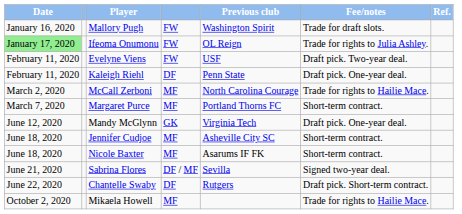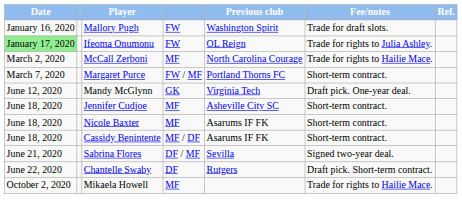 <table class="wikitable sortable">
 <tr>
 <th style="background:#90bbee; color:white;"><strong>Date</strong></th>
 <th style="background:#90bbee; color:white;"><strong></strong></th>
 <th style="background:#90bbee; color:white;"><strong>Player</strong></th>
 <th style="background:#90bbee; color:white;"><strong></strong></th>
 <th style="background:#90bbee; color:white;"><strong>Previous club</strong></th>
 <th style="background:#90bbee; color:white;"><strong>Fee/notes</strong></th>
 <th style="background:#90bbee; color:white;"><strong>Ref.</strong></th>
 </tr>
 <tr>
 <td>January 16, 2020</td>
 <td></td>
 <td><a href='#'>Mallory Pugh</a></td>
 <td><a href='#'>FW</a></td>
 <td><a href='#'>Washington Spirit</a></td>
 <td>Trade for draft slots.</td>
 <td></td>
 </tr>
 <tr>
 <td style="background: lightgreen;">January 17, 2020</td>
 <td></td>
 <td><a href='#'>Ifeoma Onumonu</a></td>
 <td><a href='#'>FW</a></td>
 <td><a href='#'>OL Reign</a></td>
 <td>Trade for rights to <a href='#'>Julia Ashley</a>.</td>
 <td></td>
 </tr>
 <tr>
-<td>February 11, 2020</td>
-<td></td>
-<td><a href='#'>Evelyne Viens</a></td>
-<td><a href='#'>FW</a></td>
-<td><a href='#'>USF</a></td>
-<td>Draft pick. Two-year deal.</td>
-<td></td>
-</tr>
-<tr>
-<td>February 11, 2020</td>
-<td></td>
-<td><a href='#'>Kaleigh Riehl</a></td>
-<td><a href='#'>DF</a></td>
-<td><a href='#'>Penn State</a></td>
-<td>Draft pick. One-year deal.</td>
-<td></td>
-</tr>
-<tr>
 <td>March 2, 2020</td>
 <td></td>
 <td><a href='#'>McCall Zerboni</a></td>
 <td><a href='#'>MF</a></td>
 <td><a href='#'>North Carolina Courage</a></td>
 <td>Trade for rights to <a href='#'>Hailie Mace</a>.</td>
 <td></td>
 </tr>
 <tr>
 <td>March 7, 2020</td>
 <td></td>
 <td><a href='#'>Margaret Purce</a></td>
-<td><a href='#'>MF</a></td>
+<td><a href='#'>FW</a> / <a href='#'>MF</a></td>
 <td><a href='#'>Portland Thorns FC</a></td>
 <td>Short-term contract.</td>
 <td></td>
 </tr>
 <tr>
 <td>June 12, 2020</td>
 <td></td>
 <td>Mandy McGlynn</td>
 <td><a href='#'>GK</a></td>
 <td><a href='#'>Virginia Tech</a></td>
 <td>Draft pick. One-year deal.</td>
 <td></td>
 </tr>
 <tr>
 <td>June 18, 2020</td>
 <td></td>
 <td><a href='#'>Jennifer Cudjoe</a></td>
 <td><a href='#'>MF</a></td>
 <td><a href='#'>Asheville City SC</a></td>
 <td>Short-term contract.</td>
 <td></td>
 </tr>
 <tr>
 <td>June 18, 2020</td>
 <td></td>
 <td><a href='#'>Nicole Baxter</a></td>
 <td><a href='#'>MF</a></td>
 <td> Asarums IF FK</td>
 <td>Short-term contract.</td>
 <td></td>
 </tr>
 <tr>
+<td>June 18, 2020</td>
+<td></td>
+<td><a href='#'>Cassidy Benintente</a></td>
+<td><a href='#'>MF</a> / <a href='#'>DF</a></td>
+<td> Asarums IF FK</td>
+<td>Short-term contract.</td>
+<td></td>
+</tr>
+<tr>
 <td>June 21, 2020</td>
 <td></td>
 <td><a href='#'>Sabrina Flores</a></td>
 <td><a href='#'>DF</a> / <a href='#'>MF</a></td>
 <td> <a href='#'>Sevilla</a></td>
 <td>Signed two-year deal.</td>
 <td></td>
 </tr>
 <tr>
 <td>June 22, 2020</td>
 <td></td>
 <td><a href='#'>Chantelle Swaby</a></td>
 <td><a href='#'>DF</a></td>
 <td><a href='#'>Rutgers</a></td>
 <td>Draft pick. Short-term contract.</td>
 <td></td>
 </tr>
 <tr>
 <td>October 2, 2020</td>
 <td></td>
 <td>Mikaela Howell</td>
 <td><a href='#'>MF</a></td>
 <td></td>
 <td>Trade for rights to <a href='#'>Hailie Mace</a>.</td>
 <td></td>
 </tr>
 </table>
